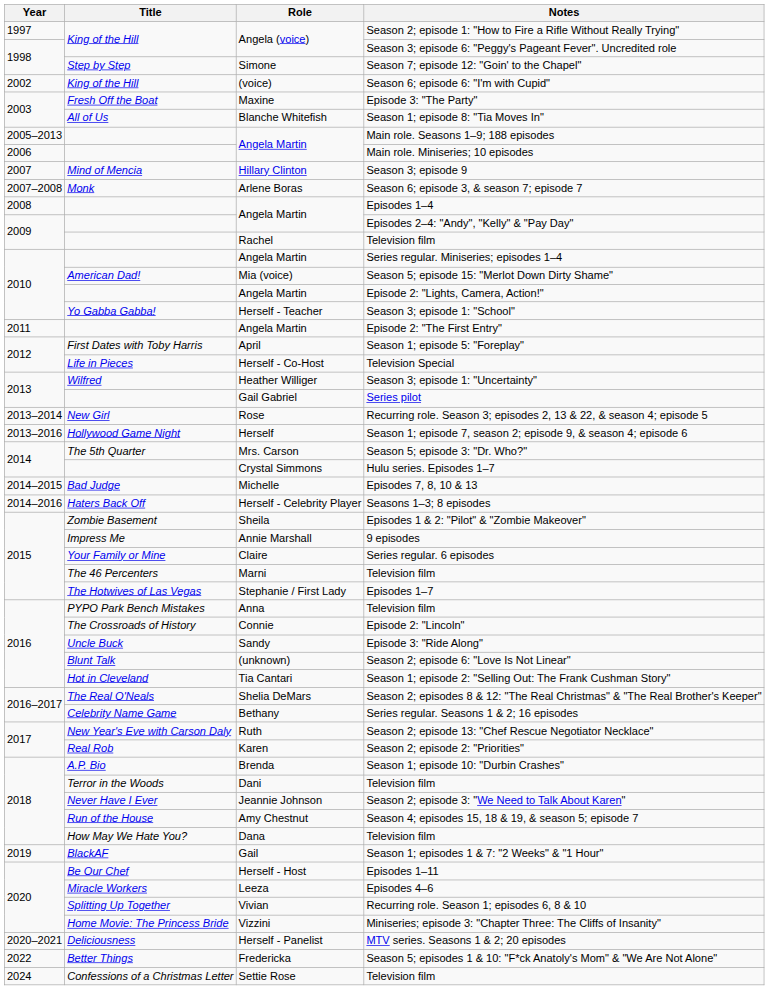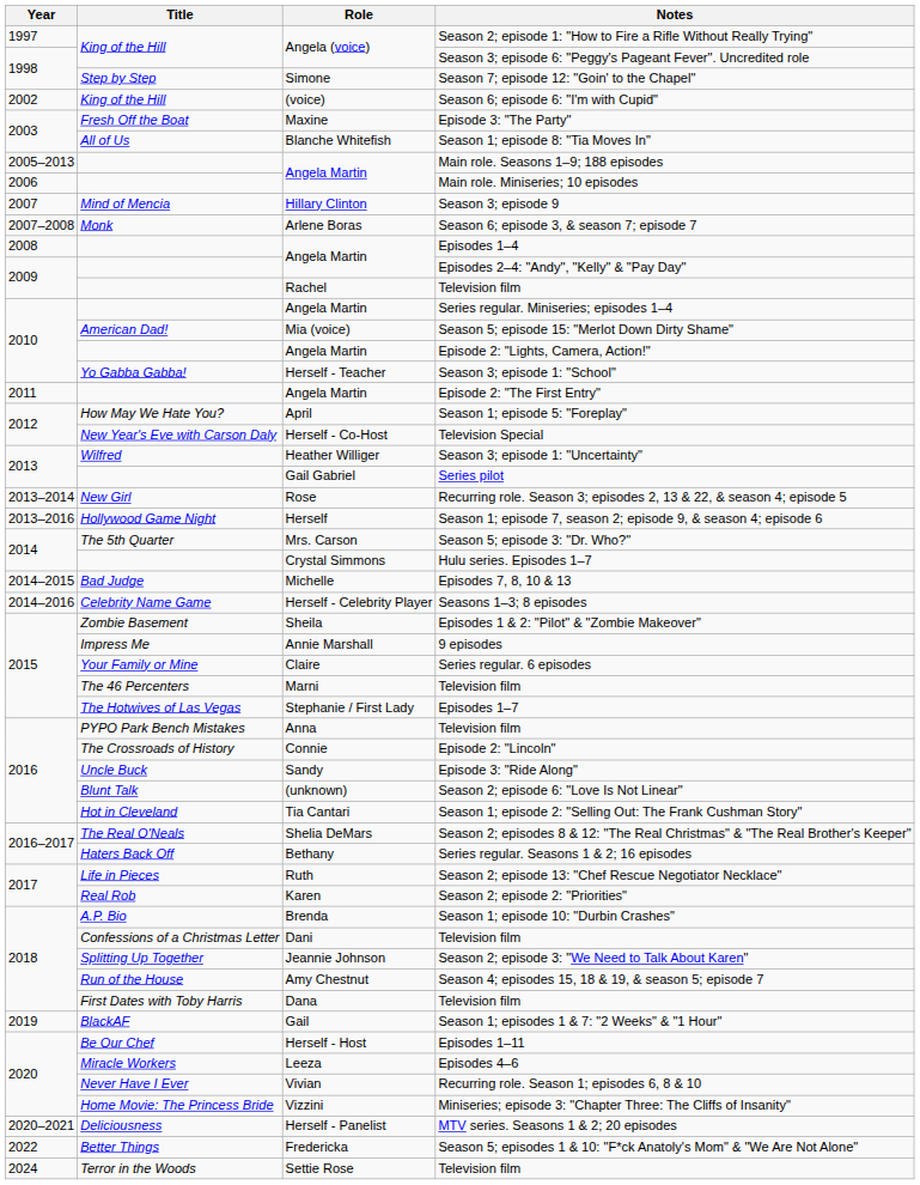 <table class="wikitable sortable">
 <tr>
 <th>Year</th>
 <th>Title</th>
 <th>Role</th>
 <th class="unsortable">Notes</th>
 </tr>
 <tr>
 <td>1997</td>
 <td rowspan="2"><em><a href='#'>King of the Hill</a></em></td>
 <td rowspan="2">Angela (<a href='#'>voice</a>)</td>
 <td>Season 2; episode 1: "How to Fire a Rifle Without Really Trying"</td>
 </tr>
 <tr>
 <td rowspan="2">1998</td>
 <td>Season 3; episode 6: "Peggy's Pageant Fever". Uncredited role</td>
 </tr>
 <tr>
 <td><em><a href='#'>Step by Step</a></em></td>
 <td>Simone</td>
 <td>Season 7; episode 12: "Goin' to the Chapel"</td>
 </tr>
 <tr>
 <td>2002</td>
 <td><em><a href='#'>King of the Hill</a></em></td>
 <td>(voice)</td>
 <td>Season 6; episode 6: "I'm with Cupid"</td>
 </tr>
 <tr>
 <td rowspan="2">2003</td>
 <td><em><a href='#'>Fresh Off the Boat</a></em></td>
 <td>Maxine</td>
 <td>Episode 3: "The Party"</td>
 </tr>
 <tr>
 <td><em><a href='#'>All of Us</a></em></td>
 <td>Blanche Whitefish</td>
 <td>Season 1; episode 8: "Tia Moves In"</td>
 </tr>
 <tr>
 <td>2005–2013</td>
 <td><em></em></td>
 <td rowspan="2"><a href='#'>Angela Martin</a></td>
 <td>Main role. Seasons 1–9; 188 episodes</td>
 </tr>
 <tr>
 <td>2006</td>
 <td><em></em></td>
 <td>Main role. Miniseries; 10 episodes</td>
 </tr>
 <tr>
 <td>2007</td>
 <td><em><a href='#'>Mind of Mencia</a></em></td>
 <td><a href='#'>Hillary Clinton</a></td>
 <td>Season 3; episode 9</td>
 </tr>
 <tr>
 <td>2007–2008</td>
 <td><em><a href='#'>Monk</a></em></td>
 <td>Arlene Boras</td>
 <td>Season 6; episode 3, & season 7; episode 7</td>
 </tr>
 <tr>
 <td>2008</td>
 <td><em></em></td>
 <td rowspan="2">Angela Martin</td>
 <td>Episodes 1–4</td>
 </tr>
 <tr>
 <td rowspan="2">2009</td>
 <td><em></em></td>
 <td>Episodes 2–4: "Andy", "Kelly" & "Pay Day"</td>
 </tr>
 <tr>
 <td><em></em></td>
 <td>Rachel</td>
 <td>Television film</td>
 </tr>
 <tr>
 <td rowspan="4">2010</td>
 <td><em></em></td>
 <td>Angela Martin</td>
 <td>Series regular. Miniseries; episodes 1–4</td>
 </tr>
 <tr>
 <td><em><a href='#'>American Dad!</a></em></td>
 <td>Mia (voice)</td>
 <td>Season 5; episode 15: "Merlot Down Dirty Shame"</td>
 </tr>
 <tr>
 <td><em></em></td>
 <td>Angela Martin</td>
 <td>Episode 2: "Lights, Camera, Action!"</td>
 </tr>
 <tr>
 <td><em><a href='#'>Yo Gabba Gabba!</a></em></td>
 <td>Herself - Teacher</td>
 <td>Season 3; episode 1: "School"</td>
 </tr>
 <tr>
 <td>2011</td>
 <td><em></em></td>
 <td>Angela Martin</td>
 <td>Episode 2: "The First Entry"</td>
 </tr>
 <tr>
 <td rowspan="2">2012</td>
-<td><em>First Dates with Toby Harris</em></td>
+<td><em>How May We Hate You?</em></td>
 <td>April</td>
 <td>Season 1; episode 5: "Foreplay"</td>
 </tr>
 <tr>
-<td><em><a href='#'>Life in Pieces</a></em></td>
+<td><em><a href='#'>New Year's Eve with Carson Daly</a></em></td>
 <td>Herself - Co-Host</td>
 <td>Television Special</td>
 </tr>
 <tr>
 <td rowspan="2">2013</td>
 <td><em><a href='#'>Wilfred</a></em></td>
 <td>Heather Williger</td>
 <td>Season 3; episode 1: "Uncertainty"</td>
 </tr>
 <tr>
 <td><em></em></td>
 <td>Gail Gabriel</td>
 <td><a href='#'>Series pilot</a></td>
 </tr>
 <tr>
 <td>2013–2014</td>
 <td><em><a href='#'>New Girl</a></em></td>
 <td>Rose</td>
 <td>Recurring role. Season 3; episodes 2, 13 & 22, & season 4; episode 5</td>
 </tr>
 <tr>
 <td>2013–2016</td>
 <td><em><a href='#'>Hollywood Game Night</a></em></td>
 <td>Herself</td>
 <td>Season 1; episode 7, season 2; episode 9, & season 4; episode 6</td>
 </tr>
 <tr>
 <td rowspan="2">2014</td>
 <td><em>The 5th Quarter</em></td>
 <td>Mrs. Carson</td>
 <td>Season 5; episode 3: "Dr. Who?"</td>
 </tr>
 <tr>
 <td><em></em></td>
 <td>Crystal Simmons</td>
 <td>Hulu series. Episodes 1–7</td>
 </tr>
 <tr>
 <td>2014–2015</td>
 <td><em><a href='#'>Bad Judge</a></em></td>
 <td>Michelle</td>
 <td>Episodes 7, 8, 10 & 13</td>
 </tr>
 <tr>
 <td>2014–2016</td>
-<td><em><a href='#'>Haters Back Off</a></em></td>
+<td><em><a href='#'>Celebrity Name Game</a></em></td>
 <td>Herself - Celebrity Player</td>
 <td>Seasons 1–3; 8 episodes</td>
 </tr>
 <tr>
 <td rowspan="5">2015</td>
 <td><em>Zombie Basement</em></td>
 <td>Sheila</td>
 <td>Episodes 1 & 2: "Pilot" & "Zombie Makeover"</td>
 </tr>
 <tr>
 <td><em>Impress Me</em></td>
 <td>Annie Marshall</td>
 <td>9 episodes</td>
 </tr>
 <tr>
 <td><em><a href='#'>Your Family or Mine</a></em></td>
 <td>Claire</td>
 <td>Series regular. 6 episodes</td>
 </tr>
 <tr>
 <td><em>The 46 Percenters</em></td>
 <td>Marni</td>
 <td>Television film</td>
 </tr>
 <tr>
 <td><em><a href='#'>The Hotwives of Las Vegas</a></em></td>
 <td>Stephanie / First Lady</td>
 <td>Episodes 1–7</td>
 </tr>
 <tr>
 <td rowspan="5">2016</td>
 <td><em>PYPO Park Bench Mistakes</em></td>
 <td>Anna</td>
 <td>Television film</td>
 </tr>
 <tr>
 <td><em>The Crossroads of History</em></td>
 <td>Connie</td>
 <td>Episode 2: "Lincoln"</td>
 </tr>
 <tr>
 <td><em><a href='#'>Uncle Buck</a></em></td>
 <td>Sandy</td>
 <td>Episode 3: "Ride Along"</td>
 </tr>
 <tr>
 <td><em><a href='#'>Blunt Talk</a></em></td>
 <td>(unknown)</td>
 <td>Season 2; episode 6: "Love Is Not Linear"</td>
 </tr>
 <tr>
 <td><em><a href='#'>Hot in Cleveland</a></em></td>
 <td>Tia Cantari</td>
 <td>Season 1; episode 2: "Selling Out: The Frank Cushman Story"</td>
 </tr>
 <tr>
 <td rowspan="2">2016–2017</td>
 <td><em><a href='#'>The Real O'Neals</a></em></td>
 <td>Shelia DeMars</td>
 <td>Season 2; episodes 8 & 12: "The Real Christmas" & "The Real Brother's Keeper"</td>
 </tr>
 <tr>
-<td><em><a href='#'>Celebrity Name Game</a></em></td>
+<td><em><a href='#'>Haters Back Off</a></em></td>
 <td>Bethany</td>
 <td>Series regular. Seasons 1 & 2; 16 episodes</td>
 </tr>
 <tr>
 <td rowspan="2">2017</td>
-<td><em><a href='#'>New Year's Eve with Carson Daly</a></em></td>
+<td><em><a href='#'>Life in Pieces</a></em></td>
 <td>Ruth</td>
 <td>Season 2; episode 13: "Chef Rescue Negotiator Necklace"</td>
 </tr>
 <tr>
 <td><em><a href='#'>Real Rob</a></em></td>
 <td>Karen</td>
 <td>Season 2; episode 2: "Priorities"</td>
 </tr>
 <tr>
 <td rowspan="5">2018</td>
 <td><em><a href='#'>A.P. Bio</a></em></td>
 <td>Brenda</td>
 <td>Season 1; episode 10: "Durbin Crashes"</td>
 </tr>
 <tr>
-<td><em>Terror in the Woods</em></td>
+<td><em>Confessions of a Christmas Letter</em></td>
 <td>Dani</td>
 <td>Television film</td>
 </tr>
 <tr>
-<td><em><a href='#'>Never Have I Ever</a></em></td>
+<td><em><a href='#'>Splitting Up Together</a></em></td>
 <td>Jeannie Johnson</td>
 <td>Season 2; episode 3: "<a href='#'>We Need to Talk About Karen</a>"</td>
 </tr>
 <tr>
 <td><em><a href='#'>Run of the House</a></em></td>
 <td>Amy Chestnut</td>
 <td>Season 4; episodes 15, 18 & 19, & season 5; episode 7</td>
 </tr>
 <tr>
-<td><em>How May We Hate You?</em></td>
+<td><em>First Dates with Toby Harris</em></td>
 <td>Dana</td>
 <td>Television film</td>
 </tr>
 <tr>
 <td>2019</td>
 <td><em><a href='#'>BlackAF</a></em></td>
 <td>Gail</td>
 <td>Season 1; episodes 1 & 7: "2 Weeks" & "1 Hour"</td>
 </tr>
 <tr>
 <td rowspan="4">2020</td>
 <td><em><a href='#'>Be Our Chef</a></em></td>
 <td>Herself - Host</td>
 <td>Episodes 1–11</td>
 </tr>
 <tr>
 <td><em><a href='#'>Miracle Workers</a></em></td>
 <td>Leeza</td>
 <td>Episodes 4–6</td>
 </tr>
 <tr>
-<td><em><a href='#'>Splitting Up Together</a></em></td>
+<td><em><a href='#'>Never Have I Ever</a></em></td>
 <td>Vivian</td>
 <td>Recurring role. Season 1; episodes 6, 8 & 10</td>
 </tr>
 <tr>
 <td><em><a href='#'>Home Movie: The Princess Bride</a></em></td>
 <td>Vizzini</td>
 <td>Miniseries; episode 3: "Chapter Three: The Cliffs of Insanity"</td>
 </tr>
 <tr>
 <td>2020–2021</td>
 <td><em><a href='#'>Deliciousness</a></em></td>
 <td>Herself - Panelist</td>
 <td><a href='#'>MTV</a> series. Seasons 1 & 2; 20 episodes</td>
 </tr>
 <tr>
 <td>2022</td>
 <td><em><a href='#'>Better Things</a></em></td>
 <td>Fredericka</td>
 <td>Season 5; episodes 1 & 10: "F*ck Anatoly's Mom" & "We Are Not Alone"</td>
 </tr>
 <tr>
 <td>2024</td>
-<td><em>Confessions of a Christmas Letter</em></td>
+<td><em>Terror in the Woods</em></td>
 <td>Settie Rose</td>
 <td>Television film</td>
 </tr>
 </table>
